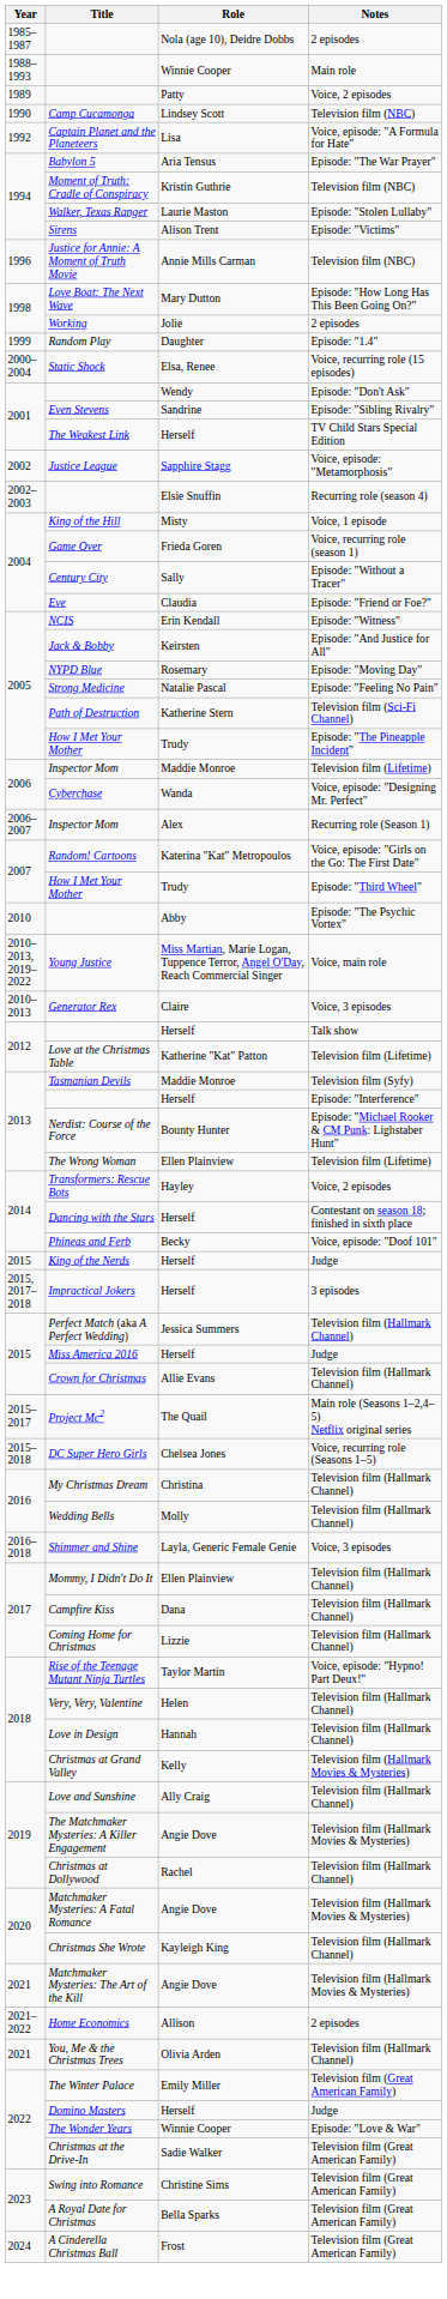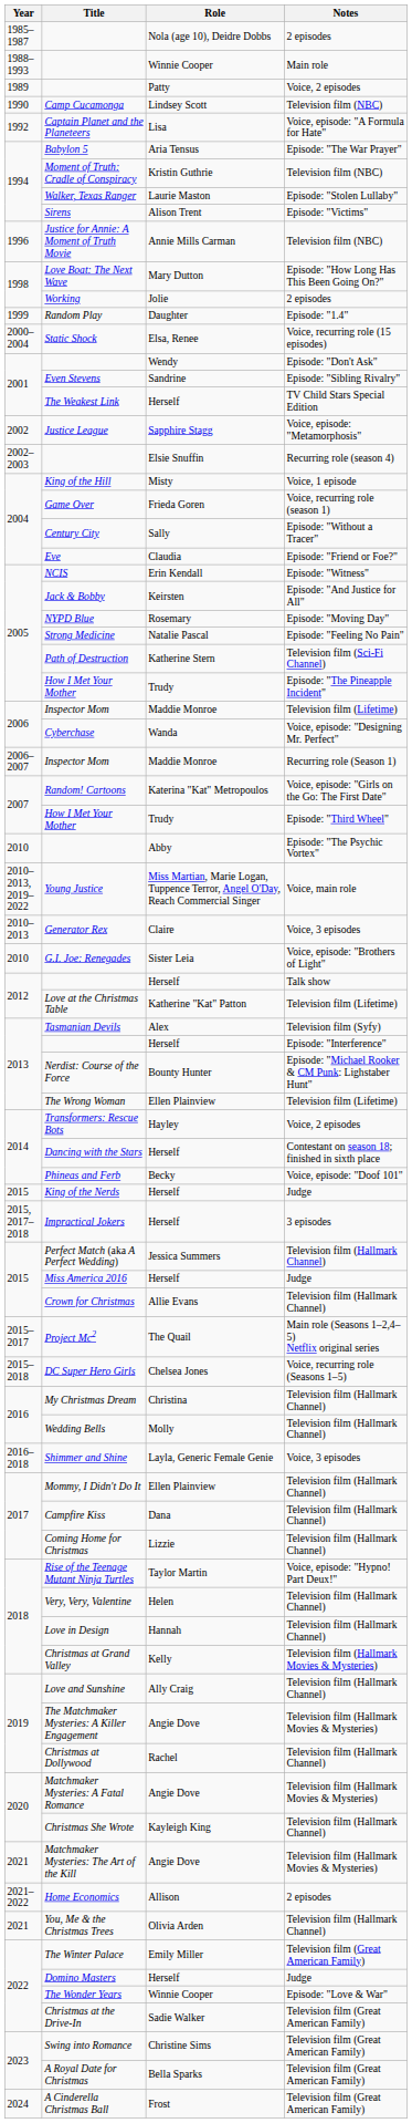 <table class="wikitable sortable">
 <tr>
 <th scope="col">Year</th>
 <th scope="col">Title</th>
 <th scope="col">Role</th>
 <th scope="col" class="unsortable">Notes</th>
 </tr>
 <tr>
 <td>1985–1987</td>
 <td><em></em></td>
 <td>Nola (age 10), Deidre Dobbs</td>
 <td>2 episodes</td>
 </tr>
 <tr>
 <td>1988–1993</td>
 <td><em></em></td>
 <td>Winnie Cooper</td>
 <td>Main role</td>
 </tr>
 <tr>
 <td>1989</td>
 <td><em></em></td>
 <td>Patty</td>
 <td>Voice, 2 episodes</td>
 </tr>
 <tr>
 <td>1990</td>
 <td><em><a href='#'>Camp Cucamonga</a></em></td>
 <td>Lindsey Scott</td>
 <td>Television film (<a href='#'>NBC</a>)</td>
 </tr>
 <tr>
 <td>1992</td>
 <td><em><a href='#'>Captain Planet and the Planeteers</a></em></td>
 <td>Lisa</td>
 <td>Voice, episode: "A Formula for Hate"</td>
 </tr>
 <tr>
 <td rowspan="4">1994</td>
 <td><em><a href='#'>Babylon 5</a></em></td>
 <td>Aria Tensus</td>
 <td>Episode: "The War Prayer"</td>
 </tr>
 <tr>
 <td><em><a href='#'>Moment of Truth: Cradle of Conspiracy</a></em></td>
 <td>Kristin Guthrie</td>
 <td>Television film (NBC)</td>
 </tr>
 <tr>
 <td><em><a href='#'>Walker, Texas Ranger</a></em></td>
 <td>Laurie Maston</td>
 <td>Episode: "Stolen Lullaby"</td>
 </tr>
 <tr>
 <td><em><a href='#'>Sirens</a></em></td>
 <td>Alison Trent</td>
 <td>Episode: "Victims"</td>
 </tr>
 <tr>
 <td>1996</td>
 <td><em><a href='#'>Justice for Annie: A Moment of Truth Movie</a></em></td>
 <td>Annie Mills Carman</td>
 <td>Television film (NBC)</td>
 </tr>
 <tr>
 <td rowspan="2">1998</td>
 <td><em><a href='#'>Love Boat: The Next Wave</a></em></td>
 <td>Mary Dutton</td>
 <td>Episode: "How Long Has This Been Going On?"</td>
 </tr>
 <tr>
 <td><em><a href='#'>Working</a></em></td>
 <td>Jolie</td>
 <td>2 episodes</td>
 </tr>
 <tr>
 <td>1999</td>
 <td><em>Random Play</em></td>
 <td>Daughter</td>
 <td>Episode: "1.4"</td>
 </tr>
 <tr>
 <td>2000–2004</td>
 <td><em><a href='#'>Static Shock</a></em></td>
 <td>Elsa, Renee</td>
 <td>Voice, recurring role (15 episodes)</td>
 </tr>
 <tr>
 <td rowspan="3">2001</td>
 <td><em></em></td>
 <td>Wendy</td>
 <td>Episode: "Don't Ask"</td>
 </tr>
 <tr>
 <td><em><a href='#'>Even Stevens</a></em></td>
 <td>Sandrine</td>
 <td>Episode: "Sibling Rivalry"</td>
 </tr>
 <tr>
 <td><em><a href='#'>The Weakest Link</a></em></td>
 <td>Herself</td>
 <td>TV Child Stars Special Edition</td>
 </tr>
 <tr>
 <td>2002</td>
 <td><em><a href='#'>Justice League</a></em></td>
 <td><a href='#'>Sapphire Stagg</a></td>
 <td>Voice, episode: "Metamorphosis"</td>
 </tr>
 <tr>
 <td>2002–2003</td>
 <td><em></em></td>
 <td>Elsie Snuffin</td>
 <td>Recurring role (season 4)</td>
 </tr>
 <tr>
 <td rowspan="4">2004</td>
 <td><em><a href='#'>King of the Hill</a></em></td>
 <td>Misty</td>
 <td>Voice, 1 episode</td>
 </tr>
 <tr>
 <td><em><a href='#'>Game Over</a></em></td>
 <td>Frieda Goren</td>
 <td>Voice, recurring role (season 1)</td>
 </tr>
 <tr>
 <td><em><a href='#'>Century City</a></em></td>
 <td>Sally</td>
 <td>Episode: "Without a Tracer"</td>
 </tr>
 <tr>
 <td><em><a href='#'>Eve</a></em></td>
 <td>Claudia</td>
 <td>Episode: "Friend or Foe?"</td>
 </tr>
 <tr>
 <td rowspan="6">2005</td>
 <td><em><a href='#'>NCIS</a></em></td>
 <td>Erin Kendall</td>
 <td>Episode: "Witness"</td>
 </tr>
 <tr>
 <td><em><a href='#'>Jack & Bobby</a></em></td>
 <td>Keirsten</td>
 <td>Episode: "And Justice for All"</td>
 </tr>
 <tr>
 <td><em><a href='#'>NYPD Blue</a></em></td>
 <td>Rosemary</td>
 <td>Episode: "Moving Day"</td>
 </tr>
 <tr>
 <td><em><a href='#'>Strong Medicine</a></em></td>
 <td>Natalie Pascal</td>
 <td>Episode: "Feeling No Pain"</td>
 </tr>
 <tr>
 <td><em><a href='#'>Path of Destruction</a></em></td>
 <td>Katherine Stern</td>
 <td>Television film (<a href='#'>Sci-Fi Channel</a>)</td>
 </tr>
 <tr>
 <td><em><a href='#'>How I Met Your Mother</a></em></td>
 <td>Trudy</td>
 <td>Episode: "<a href='#'>The Pineapple Incident</a>"</td>
 </tr>
 <tr>
 <td rowspan="2">2006</td>
 <td><em>Inspector Mom</em></td>
 <td>Maddie Monroe</td>
 <td>Television film (<a href='#'>Lifetime</a>)</td>
 </tr>
 <tr>
 <td><em><a href='#'>Cyberchase</a></em></td>
 <td>Wanda</td>
 <td>Voice, episode: "Designing Mr. Perfect"</td>
 </tr>
 <tr>
 <td>2006–2007</td>
 <td><em>Inspector Mom</em></td>
-<td>Alex</td>
+<td>Maddie Monroe</td>
 <td>Recurring role (Season 1)</td>
 </tr>
 <tr>
 <td rowspan="2">2007</td>
 <td><em><a href='#'>Random! Cartoons</a></em></td>
 <td>Katerina "Kat" Metropoulos</td>
 <td>Voice, episode: "Girls on the Go: The First Date"</td>
 </tr>
 <tr>
 <td><em><a href='#'>How I Met Your Mother</a></em></td>
 <td>Trudy</td>
 <td>Episode: "<a href='#'>Third Wheel</a>"</td>
 </tr>
 <tr>
 <td>2010</td>
 <td><em></em></td>
 <td>Abby</td>
 <td>Episode: "The Psychic Vortex"</td>
 </tr>
 <tr>
 <td>2010–2013, <br> 2019–2022</td>
 <td><em><a href='#'>Young Justice</a></em></td>
 <td><a href='#'>Miss Martian</a>, Marie Logan, Tuppence Terror, <a href='#'>Angel O'Day</a>, Reach Commercial Singer</td>
 <td>Voice, main role</td>
 </tr>
 <tr>
 <td>2010–2013</td>
 <td><em><a href='#'>Generator Rex</a></em></td>
 <td>Claire</td>
 <td>Voice, 3 episodes</td>
 </tr>
 <tr>
+<td>2010</td>
+<td><em><a href='#'>G.I. Joe: Renegades</a></em></td>
+<td>Sister Leia</td>
+<td>Voice, episode: "Brothers of Light"</td>
+</tr>
+<tr>
 <td rowspan="2">2012</td>
 <td><em></em></td>
 <td>Herself</td>
 <td>Talk show</td>
 </tr>
 <tr>
 <td><em>Love at the Christmas Table</em></td>
 <td>Katherine "Kat" Patton</td>
 <td>Television film (Lifetime)</td>
 </tr>
 <tr>
 <td rowspan="4">2013</td>
 <td><em><a href='#'>Tasmanian Devils</a></em></td>
-<td>Maddie Monroe</td>
+<td>Alex</td>
 <td>Television film (Syfy)</td>
 </tr>
 <tr>
 <td><em></em></td>
 <td>Herself</td>
 <td>Episode: "Interference"</td>
 </tr>
 <tr>
 <td><em>Nerdist: Course of the Force</em></td>
 <td>Bounty Hunter</td>
 <td>Episode: "<a href='#'>Michael Rooker</a> & <a href='#'>CM Punk</a>: Lighstaber Hunt"</td>
 </tr>
 <tr>
 <td><em>The Wrong Woman</em></td>
 <td>Ellen Plainview</td>
 <td>Television film (Lifetime)</td>
 </tr>
 <tr>
 <td rowspan="3">2014</td>
 <td><em><a href='#'>Transformers: Rescue Bots</a></em></td>
 <td>Hayley</td>
 <td>Voice, 2 episodes</td>
 </tr>
 <tr>
 <td><em><a href='#'>Dancing with the Stars</a></em></td>
 <td>Herself</td>
 <td>Contestant on <a href='#'>season 18</a>; finished in sixth place</td>
 </tr>
 <tr>
 <td><em><a href='#'>Phineas and Ferb</a></em></td>
 <td>Becky</td>
 <td>Voice, episode: "Doof 101"</td>
 </tr>
 <tr>
 <td>2015</td>
 <td><em><a href='#'>King of the Nerds</a></em></td>
 <td>Herself</td>
 <td>Judge</td>
 </tr>
 <tr>
 <td>2015, <br> 2017–2018</td>
 <td><em><a href='#'>Impractical Jokers</a></em></td>
 <td>Herself</td>
 <td>3 episodes</td>
 </tr>
 <tr>
 <td rowspan="3">2015</td>
 <td><em>Perfect Match</em> (aka <em>A Perfect Wedding</em>)</td>
 <td>Jessica Summers</td>
 <td>Television film (<a href='#'>Hallmark Channel</a>)</td>
 </tr>
 <tr>
 <td><em><a href='#'>Miss America 2016</a></em></td>
 <td>Herself</td>
 <td>Judge</td>
 </tr>
 <tr>
 <td><em><a href='#'>Crown for Christmas</a></em></td>
 <td>Allie Evans</td>
 <td>Television film (Hallmark Channel)</td>
 </tr>
 <tr>
 <td>2015–2017</td>
 <td><em><a href='#'>Project Mc<sup>2</sup></a></em></td>
 <td>The Quail</td>
 <td>Main role (Seasons 1–2,4–5) <br> <a href='#'>Netflix</a> original series</td>
 </tr>
 <tr>
 <td>2015–2018</td>
 <td><em><a href='#'>DC Super Hero Girls</a></em></td>
 <td>Chelsea Jones</td>
 <td>Voice, recurring role (Seasons 1–5)</td>
 </tr>
 <tr>
 <td rowspan="2">2016</td>
 <td><em>My Christmas Dream</em></td>
 <td>Christina</td>
 <td>Television film (Hallmark Channel)</td>
 </tr>
 <tr>
 <td><em>Wedding Bells</em></td>
 <td>Molly</td>
 <td>Television film (Hallmark Channel)</td>
 </tr>
 <tr>
 <td>2016–2018</td>
 <td><em><a href='#'>Shimmer and Shine</a></em></td>
 <td>Layla, Generic Female Genie</td>
 <td>Voice, 3 episodes</td>
 </tr>
 <tr>
 <td rowspan="3">2017</td>
 <td><em>Mommy, I Didn't Do It</em></td>
 <td>Ellen Plainview</td>
 <td>Television film (Hallmark Channel)</td>
 </tr>
 <tr>
 <td><em>Campfire Kiss</em></td>
 <td>Dana</td>
 <td>Television film (Hallmark Channel)</td>
 </tr>
 <tr>
 <td><em>Coming Home for Christmas</em></td>
 <td>Lizzie</td>
 <td>Television film (Hallmark Channel)</td>
 </tr>
 <tr>
 <td rowspan="4">2018</td>
 <td><em><a href='#'>Rise of the Teenage Mutant Ninja Turtles</a></em></td>
 <td>Taylor Martin</td>
 <td>Voice, episode: "Hypno! Part Deux!"</td>
 </tr>
 <tr>
 <td><em>Very, Very, Valentine</em></td>
 <td>Helen</td>
 <td>Television film (Hallmark Channel)</td>
 </tr>
 <tr>
 <td><em>Love in Design</em></td>
 <td>Hannah</td>
 <td>Television film (Hallmark Channel)</td>
 </tr>
 <tr>
 <td><em>Christmas at Grand Valley</em></td>
 <td>Kelly</td>
 <td>Television film (<a href='#'>Hallmark Movies & Mysteries</a>)</td>
 </tr>
 <tr>
 <td rowspan="3">2019</td>
 <td><em>Love and Sunshine</em></td>
 <td>Ally Craig</td>
 <td>Television film (Hallmark Channel)</td>
 </tr>
 <tr>
 <td><em>The Matchmaker Mysteries: A Killer Engagement</em></td>
 <td>Angie Dove</td>
 <td>Television film (Hallmark Movies & Mysteries)</td>
 </tr>
 <tr>
 <td><em>Christmas at Dollywood</em></td>
 <td>Rachel</td>
 <td>Television film (Hallmark Channel)</td>
 </tr>
 <tr>
 <td rowspan=2>2020</td>
 <td><em>Matchmaker Mysteries: A Fatal Romance</em></td>
 <td>Angie Dove</td>
 <td>Television film (Hallmark Movies & Mysteries) <br></td>
 </tr>
 <tr>
 <td><em>Christmas She Wrote</em></td>
 <td>Kayleigh King</td>
 <td>Television film (Hallmark Channel)</td>
 </tr>
 <tr>
 <td>2021</td>
 <td><em>Matchmaker Mysteries: The Art of the Kill</em></td>
 <td>Angie Dove</td>
 <td>Television film (Hallmark Movies & Mysteries)</td>
 </tr>
 <tr>
 <td>2021–2022</td>
 <td><em><a href='#'>Home Economics</a></em></td>
 <td>Allison</td>
 <td>2 episodes</td>
 </tr>
 <tr>
 <td>2021</td>
 <td><em>You, Me & the Christmas Trees</em></td>
 <td>Olivia Arden</td>
 <td>Television film (Hallmark Channel)</td>
 </tr>
 <tr>
 <td rowspan=4>2022</td>
 <td><em>The Winter Palace</em></td>
 <td>Emily Miller</td>
 <td>Television film (<a href='#'>Great American Family</a>)</td>
 </tr>
 <tr>
 <td><em><a href='#'>Domino Masters</a></em></td>
 <td>Herself</td>
 <td>Judge</td>
 </tr>
 <tr>
 <td><em><a href='#'>The Wonder Years</a></em></td>
 <td>Winnie Cooper</td>
 <td>Episode: "Love & War"</td>
 </tr>
 <tr>
 <td><em>Christmas at the Drive-In</em></td>
 <td>Sadie Walker</td>
 <td>Television film (Great American Family)</td>
 </tr>
 <tr>
 <td rowspan=2>2023</td>
 <td><em>Swing into Romance</em></td>
 <td>Christine Sims</td>
 <td>Television film (Great American Family)</td>
 </tr>
 <tr>
 <td><em>A Royal Date for Christmas</em></td>
 <td>Bella Sparks</td>
 <td>Television film (Great American Family)</td>
 </tr>
 <tr>
 <td>2024</td>
 <td><em>A Cinderella Christmas Ball</em></td>
 <td>Frost</td>
 <td>Television film (Great American Family)</td>
 </tr>
 </table>
